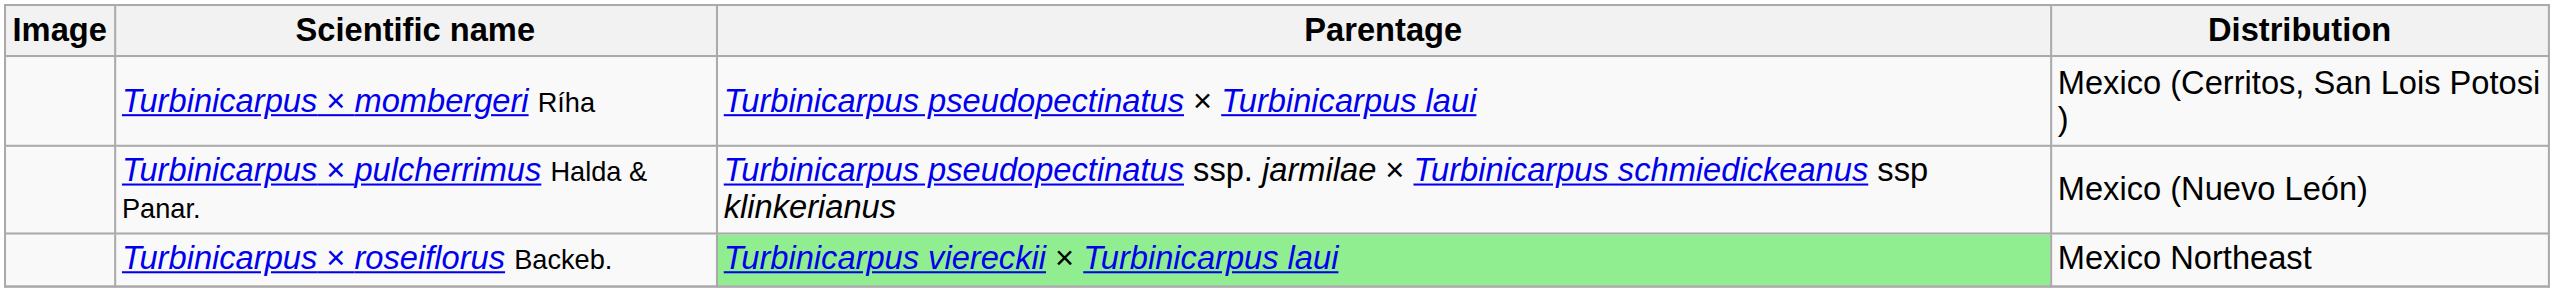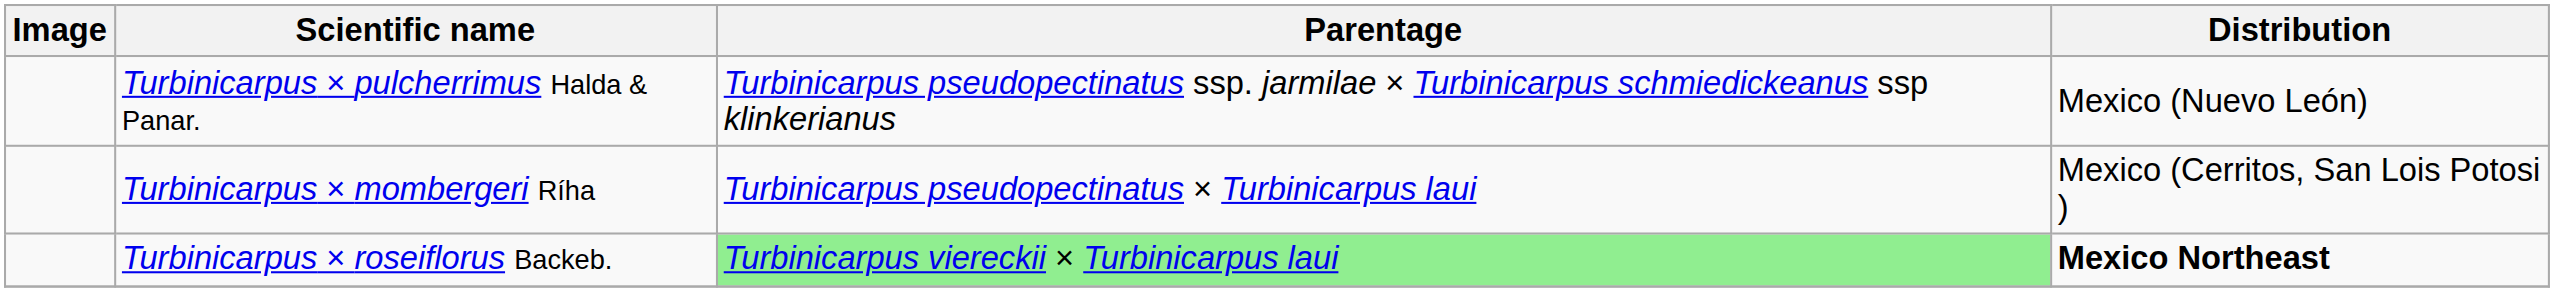 <table class="wikitable ">
 <tr>
 <th>Image</th>
 <th>Scientific name</th>
 <th>Parentage</th>
 <th>Distribution</th>
 </tr>
 <tr>
 <td></td>
+<td><a href='#'><em>Turbinicarpus</em> × <em>pulcherrimus</em></a> <small>Halda & Panar.</small></td>
+<td><em><a href='#'>Turbinicarpus pseudopectinatus</a></em> ssp. <em>jarmilae</em> × <em><a href='#'>Turbinicarpus schmiedickeanus</a></em> ssp <em>klinkerianus</em></td>
+<td>Mexico (Nuevo León)</td>
+</tr>
+<tr>
+<td></td>
 <td><a href='#'><em>Turbinicarpus</em> × <em>mombergeri</em></a> <small>Ríha</small></td>
 <td><em><a href='#'>Turbinicarpus pseudopectinatus</a></em> × <em><a href='#'>Turbinicarpus laui</a></em></td>
 <td>Mexico (Cerritos, San Lois Potosi )</td>
 </tr>
 <tr>
 <td></td>
-<td><a href='#'><em>Turbinicarpus</em> × <em>pulcherrimus</em></a> <small>Halda & Panar.</small></td>
-<td><em><a href='#'>Turbinicarpus pseudopectinatus</a></em> ssp. <em>jarmilae</em> × <em><a href='#'>Turbinicarpus schmiedickeanus</a></em> ssp <em>klinkerianus</em></td>
-<td>Mexico (Nuevo León)</td>
-</tr>
-<tr>
-<td></td>
 <td><a href='#'><em>Turbinicarpus</em> × <em>roseiflorus</em></a> <small>Backeb.</small></td>
 <td style="background: lightgreen;"><em><a href='#'>Turbinicarpus viereckii</a></em> × <em><a href='#'>Turbinicarpus laui</a></em></td>
-<td>Mexico Northeast</td>
+<td><strong>Mexico Northeast</strong></td>
 </tr>
 <tr>
 </tr>
 </table>
